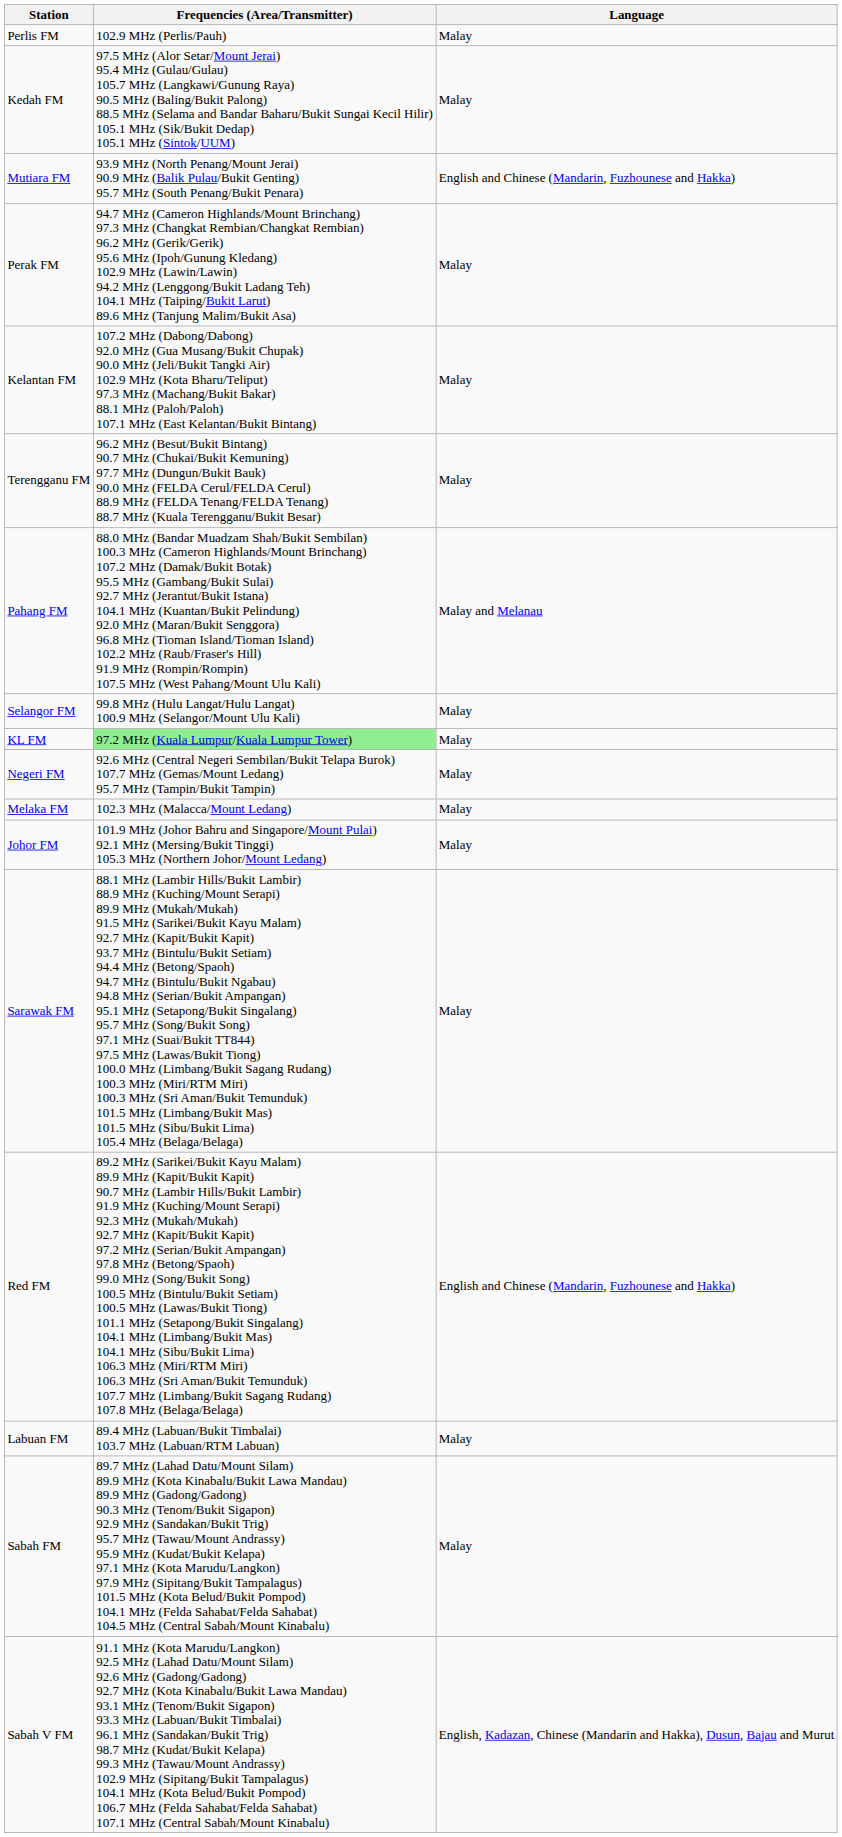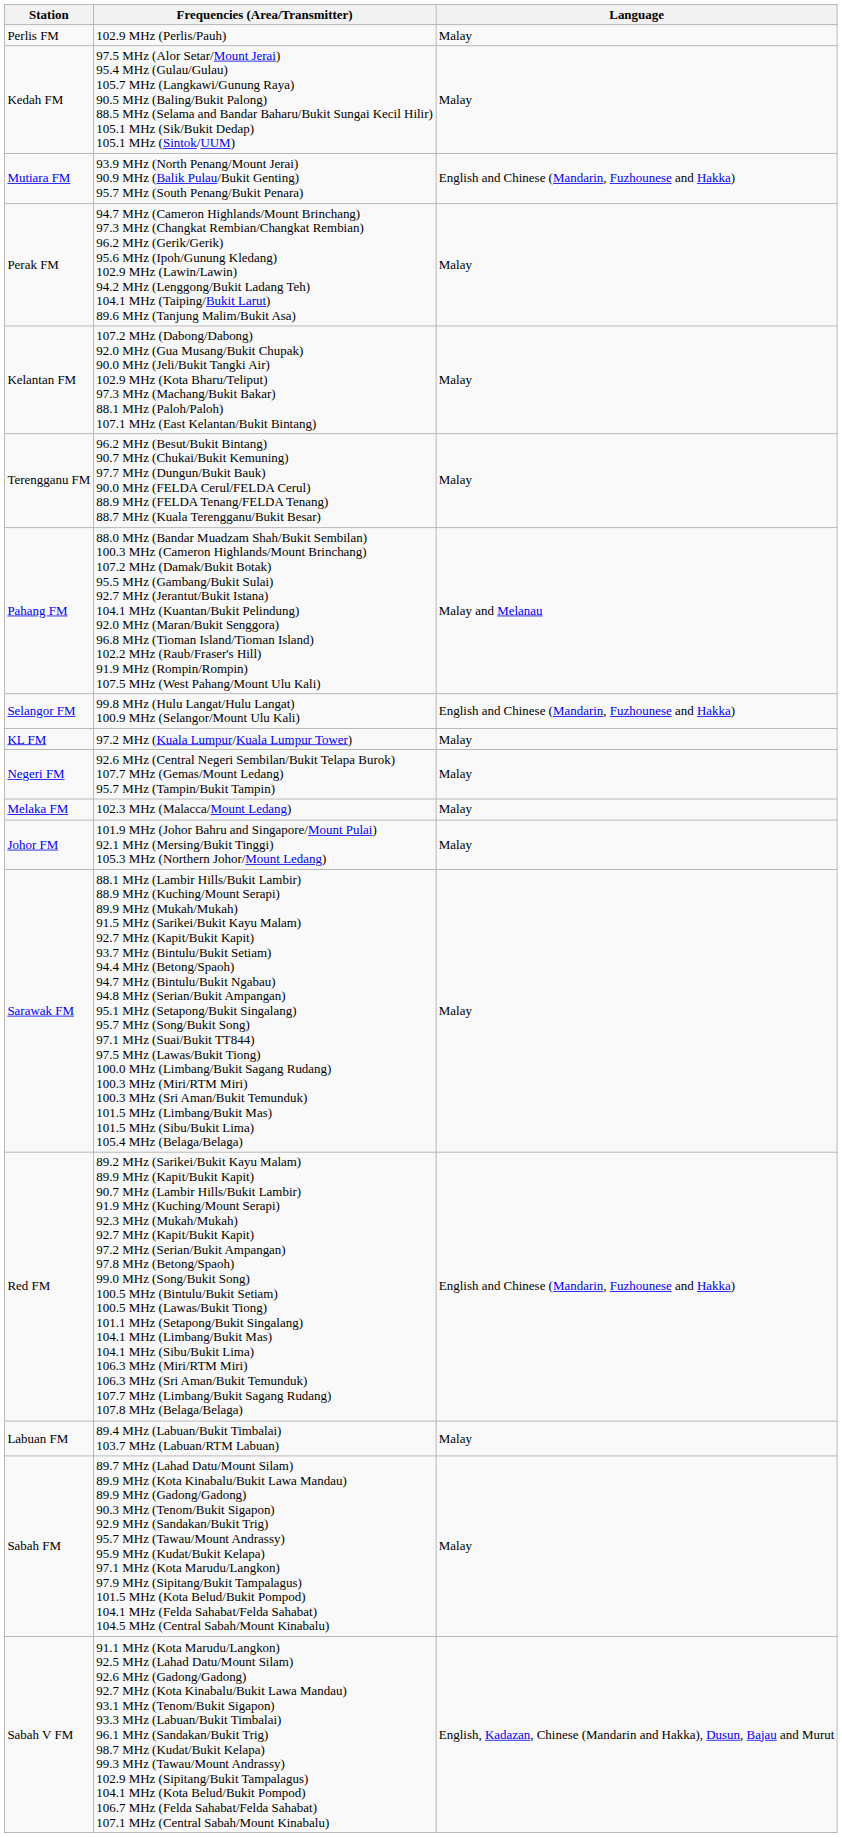 <table class="wikitable">
 <tr>
 <th>Station</th>
 <th>Frequencies (Area/Transmitter)</th>
 <th>Language</th>
 </tr>
 <tr style="vertical-align: top; text-align: left;">
 <td>Perlis FM</td>
 <td>102.9 MHz (Perlis/Pauh)</td>
 <td>Malay</td>
 </tr>
 <tr>
 <td>Kedah FM</td>
 <td>97.5 MHz (Alor Setar/<a href='#'>Mount Jerai</a>)<br>95.4 MHz (Gulau/Gulau)<br>105.7 MHz (Langkawi/Gunung Raya)<br>90.5 MHz (Baling/Bukit Palong)<br>88.5 MHz (Selama and Bandar Baharu/Bukit Sungai Kecil Hilir)<br>105.1 MHz (Sik/Bukit Dedap)<br>105.1 MHz (<a href='#'>Sintok</a>/<a href='#'>UUM</a>)</td>
 <td>Malay</td>
 </tr>
 <tr>
 <td><a href='#'>Mutiara FM</a></td>
 <td>93.9 MHz (North Penang/Mount Jerai)<br>90.9 MHz (<a href='#'>Balik Pulau</a>/Bukit Genting)<br>95.7 MHz (South Penang/Bukit Penara)</td>
 <td>English and Chinese (<a href='#'>Mandarin</a>, <a href='#'>Fuzhounese</a> and <a href='#'>Hakka</a>)</td>
 </tr>
 <tr>
 <td>Perak FM</td>
 <td>94.7 MHz (Cameron Highlands/Mount Brinchang)<br>97.3 MHz (Changkat Rembian/Changkat Rembian)<br>96.2 MHz (Gerik/Gerik)<br>95.6 MHz (Ipoh/Gunung Kledang)<br>102.9 MHz (Lawin/Lawin)<br>94.2 MHz (Lenggong/Bukit Ladang Teh)<br>104.1 MHz (Taiping/<a href='#'>Bukit Larut</a>)<br>89.6 MHz (Tanjung Malim/Bukit Asa)</td>
 <td>Malay</td>
 </tr>
 <tr>
 <td>Kelantan FM</td>
 <td>107.2 MHz (Dabong/Dabong)<br>92.0 MHz (Gua Musang/Bukit Chupak)<br>90.0 MHz (Jeli/Bukit Tangki Air)<br>102.9 MHz (Kota Bharu/Teliput)<br>97.3 MHz (Machang/Bukit Bakar)<br>88.1 MHz (Paloh/Paloh)<br>107.1 MHz (East Kelantan/Bukit Bintang)</td>
 <td>Malay</td>
 </tr>
 <tr>
 <td>Terengganu FM</td>
 <td>96.2 MHz (Besut/Bukit Bintang)<br>90.7 MHz (Chukai/Bukit Kemuning)<br>97.7 MHz (Dungun/Bukit Bauk)<br>90.0 MHz (FELDA Cerul/FELDA Cerul)<br>88.9 MHz (FELDA Tenang/FELDA Tenang)<br>88.7 MHz (Kuala Terengganu/Bukit Besar)<br></td>
 <td>Malay</td>
 </tr>
 <tr>
 <td><a href='#'>Pahang FM</a></td>
 <td>88.0 MHz (Bandar Muadzam Shah/Bukit Sembilan)<br>100.3 MHz (Cameron Highlands/Mount Brinchang)<br>107.2 MHz (Damak/Bukit Botak)<br>95.5 MHz (Gambang/Bukit Sulai)<br>92.7 MHz (Jerantut/Bukit Istana)<br>104.1 MHz (Kuantan/Bukit Pelindung)<br>92.0 MHz (Maran/Bukit Senggora)<br>96.8 MHz (Tioman Island/Tioman Island)<br>102.2 MHz (Raub/Fraser's Hill)<br>91.9 MHz (Rompin/Rompin)<br>107.5 MHz (West Pahang/Mount Ulu Kali)</td>
 <td>Malay and <a href='#'>Melanau</a></td>
 </tr>
 <tr>
 <td><a href='#'>Selangor FM</a></td>
 <td>99.8 MHz (Hulu Langat/Hulu Langat)<br>100.9 MHz (Selangor/Mount Ulu Kali)</td>
-<td>Malay</td>
+<td>English and Chinese (<a href='#'>Mandarin</a>, <a href='#'>Fuzhounese</a> and <a href='#'>Hakka</a>)</td>
 </tr>
 <tr>
 <td><a href='#'>KL FM</a></td>
-<td style="background: lightgreen;">97.2 MHz (<a href='#'>Kuala Lumpur</a>/<a href='#'>Kuala Lumpur Tower</a>)</td>
+<td>97.2 MHz (<a href='#'>Kuala Lumpur</a>/<a href='#'>Kuala Lumpur Tower</a>)</td>
 <td>Malay</td>
 </tr>
 <tr>
 <td><a href='#'>Negeri FM</a></td>
 <td>92.6 MHz (Central Negeri Sembilan/Bukit Telapa Burok)<br>107.7 MHz (Gemas/Mount Ledang)<br>95.7 MHz (Tampin/Bukit Tampin)</td>
 <td>Malay</td>
 </tr>
 <tr>
 <td><a href='#'>Melaka FM</a></td>
 <td>102.3 MHz (Malacca/<a href='#'>Mount Ledang</a>)</td>
 <td>Malay</td>
 </tr>
 <tr>
 <td><a href='#'>Johor FM</a></td>
 <td>101.9 MHz (Johor Bahru and Singapore/<a href='#'>Mount Pulai</a>)<br>92.1 MHz (Mersing/Bukit Tinggi)<br>105.3 MHz (Northern Johor/<a href='#'>Mount Ledang</a>)</td>
 <td>Malay</td>
 </tr>
 <tr>
 <td><a href='#'>Sarawak FM</a></td>
 <td>88.1 MHz (Lambir Hills/Bukit Lambir)<br>88.9 MHz (Kuching/Mount Serapi)<br>89.9 MHz (Mukah/Mukah)<br>91.5 MHz (Sarikei/Bukit Kayu Malam)<br>92.7 MHz (Kapit/Bukit Kapit)<br>93.7 MHz (Bintulu/Bukit Setiam)<br>94.4 MHz (Betong/Spaoh)<br>94.7 MHz (Bintulu/Bukit Ngabau)<br>94.8 MHz (Serian/Bukit Ampangan)<br>95.1 MHz (Setapong/Bukit Singalang)<br>95.7 MHz (Song/Bukit Song)<br>97.1 MHz (Suai/Bukit TT844)<br>97.5 MHz (Lawas/Bukit Tiong)<br>100.0 MHz (Limbang/Bukit Sagang Rudang)<br>100.3 MHz (Miri/RTM Miri)<br>100.3 MHz (Sri Aman/Bukit Temunduk)<br>101.5 MHz (Limbang/Bukit Mas)<br>101.5 MHz (Sibu/Bukit Lima)<br>105.4 MHz (Belaga/Belaga)</td>
 <td>Malay</td>
 </tr>
 <tr>
 <td>Red FM</td>
 <td>89.2 MHz (Sarikei/Bukit Kayu Malam)<br>89.9 MHz (Kapit/Bukit Kapit)<br>90.7 MHz (Lambir Hills/Bukit Lambir)<br>91.9 MHz (Kuching/Mount Serapi)<br>92.3 MHz (Mukah/Mukah)<br>92.7 MHz (Kapit/Bukit Kapit)<br>97.2 MHz (Serian/Bukit Ampangan)<br>97.8 MHz (Betong/Spaoh)<br>99.0 MHz (Song/Bukit Song)<br>100.5 MHz (Bintulu/Bukit Setiam)<br>100.5 MHz (Lawas/Bukit Tiong)<br>101.1 MHz (Setapong/Bukit Singalang)<br>104.1 MHz (Limbang/Bukit Mas)<br>104.1 MHz (Sibu/Bukit Lima)<br>106.3 MHz (Miri/RTM Miri)<br>106.3 MHz (Sri Aman/Bukit Temunduk)<br>107.7 MHz (Limbang/Bukit Sagang Rudang)<br>107.8 MHz (Belaga/Belaga)<br></td>
 <td>English and Chinese (<a href='#'>Mandarin</a>, <a href='#'>Fuzhounese</a> and <a href='#'>Hakka</a>)</td>
 </tr>
 <tr>
 <td>Labuan FM</td>
 <td>89.4 MHz (Labuan/Bukit Timbalai)<br>103.7 MHz (Labuan/RTM Labuan)</td>
 <td>Malay</td>
 </tr>
 <tr>
 <td>Sabah FM</td>
 <td>89.7 MHz (Lahad Datu/Mount Silam)<br>89.9 MHz (Kota Kinabalu/Bukit Lawa Mandau)<br>89.9 MHz (Gadong/Gadong)<br>90.3 MHz (Tenom/Bukit Sigapon)<br>92.9 MHz (Sandakan/Bukit Trig)<br>95.7 MHz (Tawau/Mount Andrassy)<br>95.9 MHz (Kudat/Bukit Kelapa)<br>97.1 MHz (Kota Marudu/Langkon)<br>97.9 MHz (Sipitang/Bukit Tampalagus)<br>101.5 MHz (Kota Belud/Bukit Pompod)<br>104.1 MHz (Felda Sahabat/Felda Sahabat)<br>104.5 MHz (Central Sabah/Mount Kinabalu)</td>
 <td>Malay</td>
 </tr>
 <tr>
 <td>Sabah V FM</td>
 <td>91.1 MHz (Kota Marudu/Langkon)<br>92.5 MHz (Lahad Datu/Mount Silam)<br>92.6 MHz (Gadong/Gadong)<br>92.7 MHz (Kota Kinabalu/Bukit Lawa Mandau)<br>93.1 MHz (Tenom/Bukit Sigapon)<br>93.3 MHz (Labuan/Bukit Timbalai)<br>96.1 MHz (Sandakan/Bukit Trig)<br>98.7 MHz (Kudat/Bukit Kelapa)<br>99.3 MHz (Tawau/Mount Andrassy)<br>102.9 MHz (Sipitang/Bukit Tampalagus)<br>104.1 MHz (Kota Belud/Bukit Pompod)<br>106.7 MHz (Felda Sahabat/Felda Sahabat)<br>107.1 MHz (Central Sabah/Mount Kinabalu)</td>
 <td>English, <a href='#'>Kadazan</a>, Chinese (Mandarin and Hakka), <a href='#'>Dusun</a>, <a href='#'>Bajau</a> and Murut</td>
 </tr>
 </table>
